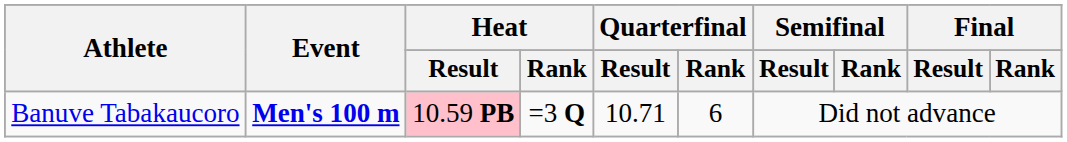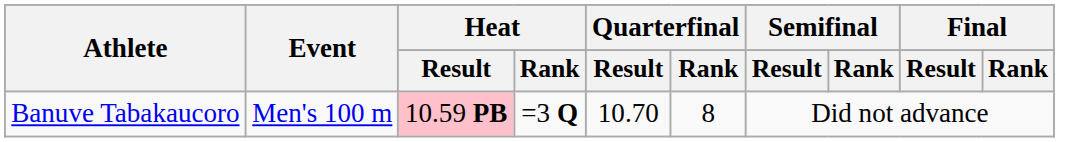 <table class="wikitable" style="font-size:90%">
 <tr>
 <th rowspan="2">Athlete</th>
 <th rowspan="2">Event</th>
 <th colspan="2">Heat</th>
 <th colspan="2">Quarterfinal</th>
 <th colspan="2">Semifinal</th>
 <th colspan="2">Final</th>
 </tr>
 <tr style="font-size:95%">
 <th>Result</th>
 <th>Rank</th>
 <th>Result</th>
 <th>Rank</th>
 <th>Result</th>
 <th>Rank</th>
 <th>Result</th>
 <th>Rank</th>
 </tr>
 <tr align=center>
 <td align=left><a href='#'>Banuve Tabakaucoro</a></td>
-<td align=left><strong><a href='#'>Men's 100 m</a></strong></td>
+<td align=left><a href='#'>Men's 100 m</a></td>
 <td style="background: pink;">10.59 <strong>PB</strong></td>
 <td>=3 <strong>Q</strong></td>
-<td>10.71</td>
-<td>6</td>
+<td>10.70</td>
+<td>8</td>
 <td colspan=4>Did not advance</td>
 </tr>
 </table>
